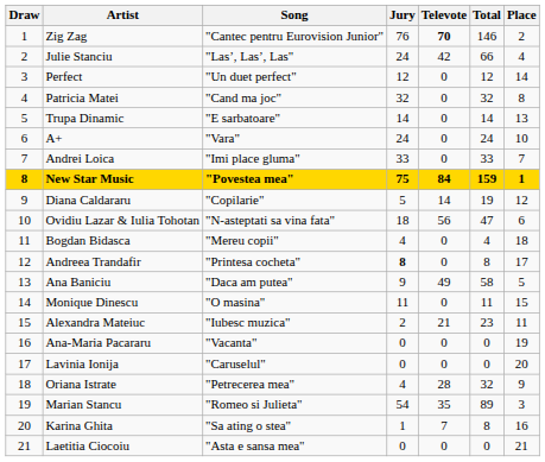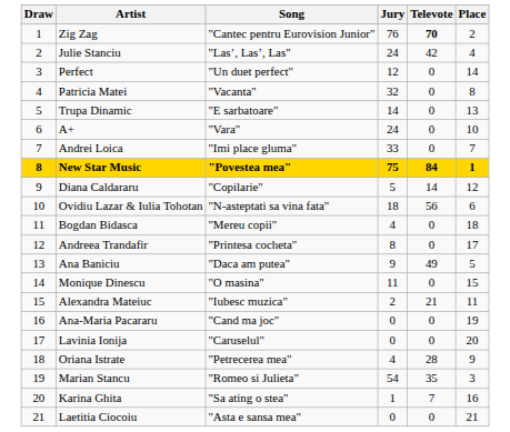 <table class="sortable wikitable" style="margin: 1em auto 1em auto; text-align:center">
 <tr bgcolor="#CCCCCC">
 <th>Draw</th>
 <th>Artist</th>
 <th>Song</th>
 <th>Jury</th>
 <th>Televote</th>
-<th>Total</th>
 <th>Place</th>
 </tr>
 <tr>
 <td>1</td>
 <td align="left">Zig Zag</td>
 <td align="left">"Cantec pentru Eurovision Junior"</td>
 <td>76</td>
 <td><strong>70</strong></td>
-<td>146</td>
 <td>2</td>
 </tr>
 <tr>
 <td>2</td>
 <td align="left">Julie Stanciu</td>
 <td align="left">"Las’, Las’, Las"</td>
 <td>24</td>
 <td>42</td>
-<td>66</td>
 <td>4</td>
 </tr>
 <tr>
 <td>3</td>
 <td align="left">Perfect</td>
 <td align="left">"Un duet perfect"</td>
 <td>12</td>
 <td>0</td>
-<td>12</td>
 <td>14</td>
 </tr>
 <tr>
 <td>4</td>
 <td align="left">Patricia Matei</td>
-<td align="left">"Cand ma joc"</td>
+<td align="left">"Vacanta"</td>
 <td>32</td>
 <td>0</td>
-<td>32</td>
 <td>8</td>
 </tr>
 <tr>
 <td>5</td>
 <td align="left">Trupa Dinamic</td>
 <td align="left">"E sarbatoare"</td>
 <td>14</td>
 <td>0</td>
-<td>14</td>
 <td>13</td>
 </tr>
 <tr>
 <td>6</td>
 <td align="left">A+</td>
 <td align="left">"Vara"</td>
 <td>24</td>
 <td>0</td>
-<td>24</td>
 <td>10</td>
 </tr>
 <tr>
 <td>7</td>
 <td align="left">Andrei Loica</td>
 <td align="left">"Imi place gluma"</td>
 <td>33</td>
 <td>0</td>
-<td>33</td>
 <td>7</td>
 </tr>
 <tr style="font-weight:bold; background:gold;">
 <td>8</td>
 <td align="left"><strong>New Star Music</strong></td>
 <td align="left"><strong>"Povestea mea"</strong></td>
 <td><strong>75</strong></td>
 <td><strong>84</strong></td>
-<td><strong>159</strong></td>
 <td><strong>1</strong></td>
 </tr>
 <tr>
 <td>9</td>
 <td align="left">Diana Caldararu</td>
 <td align="left">"Copilarie"</td>
 <td>5</td>
 <td>14</td>
-<td>19</td>
 <td>12</td>
 </tr>
 <tr>
 <td>10</td>
 <td align="left">Ovidiu Lazar & Iulia Tohotan</td>
 <td align="left">"N-asteptati sa vina fata"</td>
 <td>18</td>
 <td>56</td>
-<td>47</td>
 <td>6</td>
 </tr>
 <tr>
 <td>11</td>
 <td align="left">Bogdan Bidasca</td>
 <td align="left">"Mereu copii"</td>
 <td>4</td>
 <td>0</td>
-<td>4</td>
 <td>18</td>
 </tr>
 <tr>
 <td>12</td>
 <td align="left">Andreea Trandafir</td>
 <td align="left">"Printesa cocheta"</td>
-<td><strong>8</strong></td>
+<td>8</td>
 <td>0</td>
-<td>8</td>
 <td>17</td>
 </tr>
 <tr>
 <td>13</td>
 <td align="left">Ana Baniciu</td>
 <td align="left">"Daca am putea"</td>
 <td>9</td>
 <td>49</td>
-<td>58</td>
 <td>5</td>
 </tr>
 <tr>
 <td>14</td>
 <td align="left">Monique Dinescu</td>
 <td align="left">"O masina"</td>
 <td>11</td>
 <td>0</td>
-<td>11</td>
 <td>15</td>
 </tr>
 <tr>
 <td>15</td>
 <td align="left">Alexandra Mateiuc</td>
 <td align="left">"Iubesc muzica"</td>
 <td>2</td>
 <td>21</td>
-<td>23</td>
 <td>11</td>
 </tr>
 <tr>
 <td>16</td>
 <td align="left">Ana-Maria Pacararu</td>
-<td align="left">"Vacanta"</td>
-<td>0</td>
+<td align="left">"Cand ma joc"</td>
 <td>0</td>
 <td>0</td>
 <td>19</td>
 </tr>
 <tr>
 <td>17</td>
 <td align="left">Lavinia Ionija</td>
 <td align="left">"Caruselul"</td>
 <td>0</td>
 <td>0</td>
-<td>0</td>
 <td>20</td>
 </tr>
 <tr>
 <td>18</td>
 <td align="left">Oriana Istrate</td>
 <td align="left">"Petrecerea mea"</td>
 <td>4</td>
 <td>28</td>
-<td>32</td>
 <td>9</td>
 </tr>
 <tr>
 <td>19</td>
 <td align="left">Marian Stancu</td>
 <td align="left">"Romeo si Julieta"</td>
 <td>54</td>
 <td>35</td>
-<td>89</td>
 <td>3</td>
 </tr>
 <tr>
 <td>20</td>
 <td align="left">Karina Ghita</td>
 <td align="left">"Sa ating o stea"</td>
 <td>1</td>
 <td>7</td>
-<td>8</td>
 <td>16</td>
 </tr>
 <tr>
 <td>21</td>
 <td align="left">Laetitia Ciocoiu</td>
 <td align="left">"Asta e sansa mea"</td>
 <td>0</td>
 <td>0</td>
-<td>0</td>
 <td>21</td>
 </tr>
 </table>
